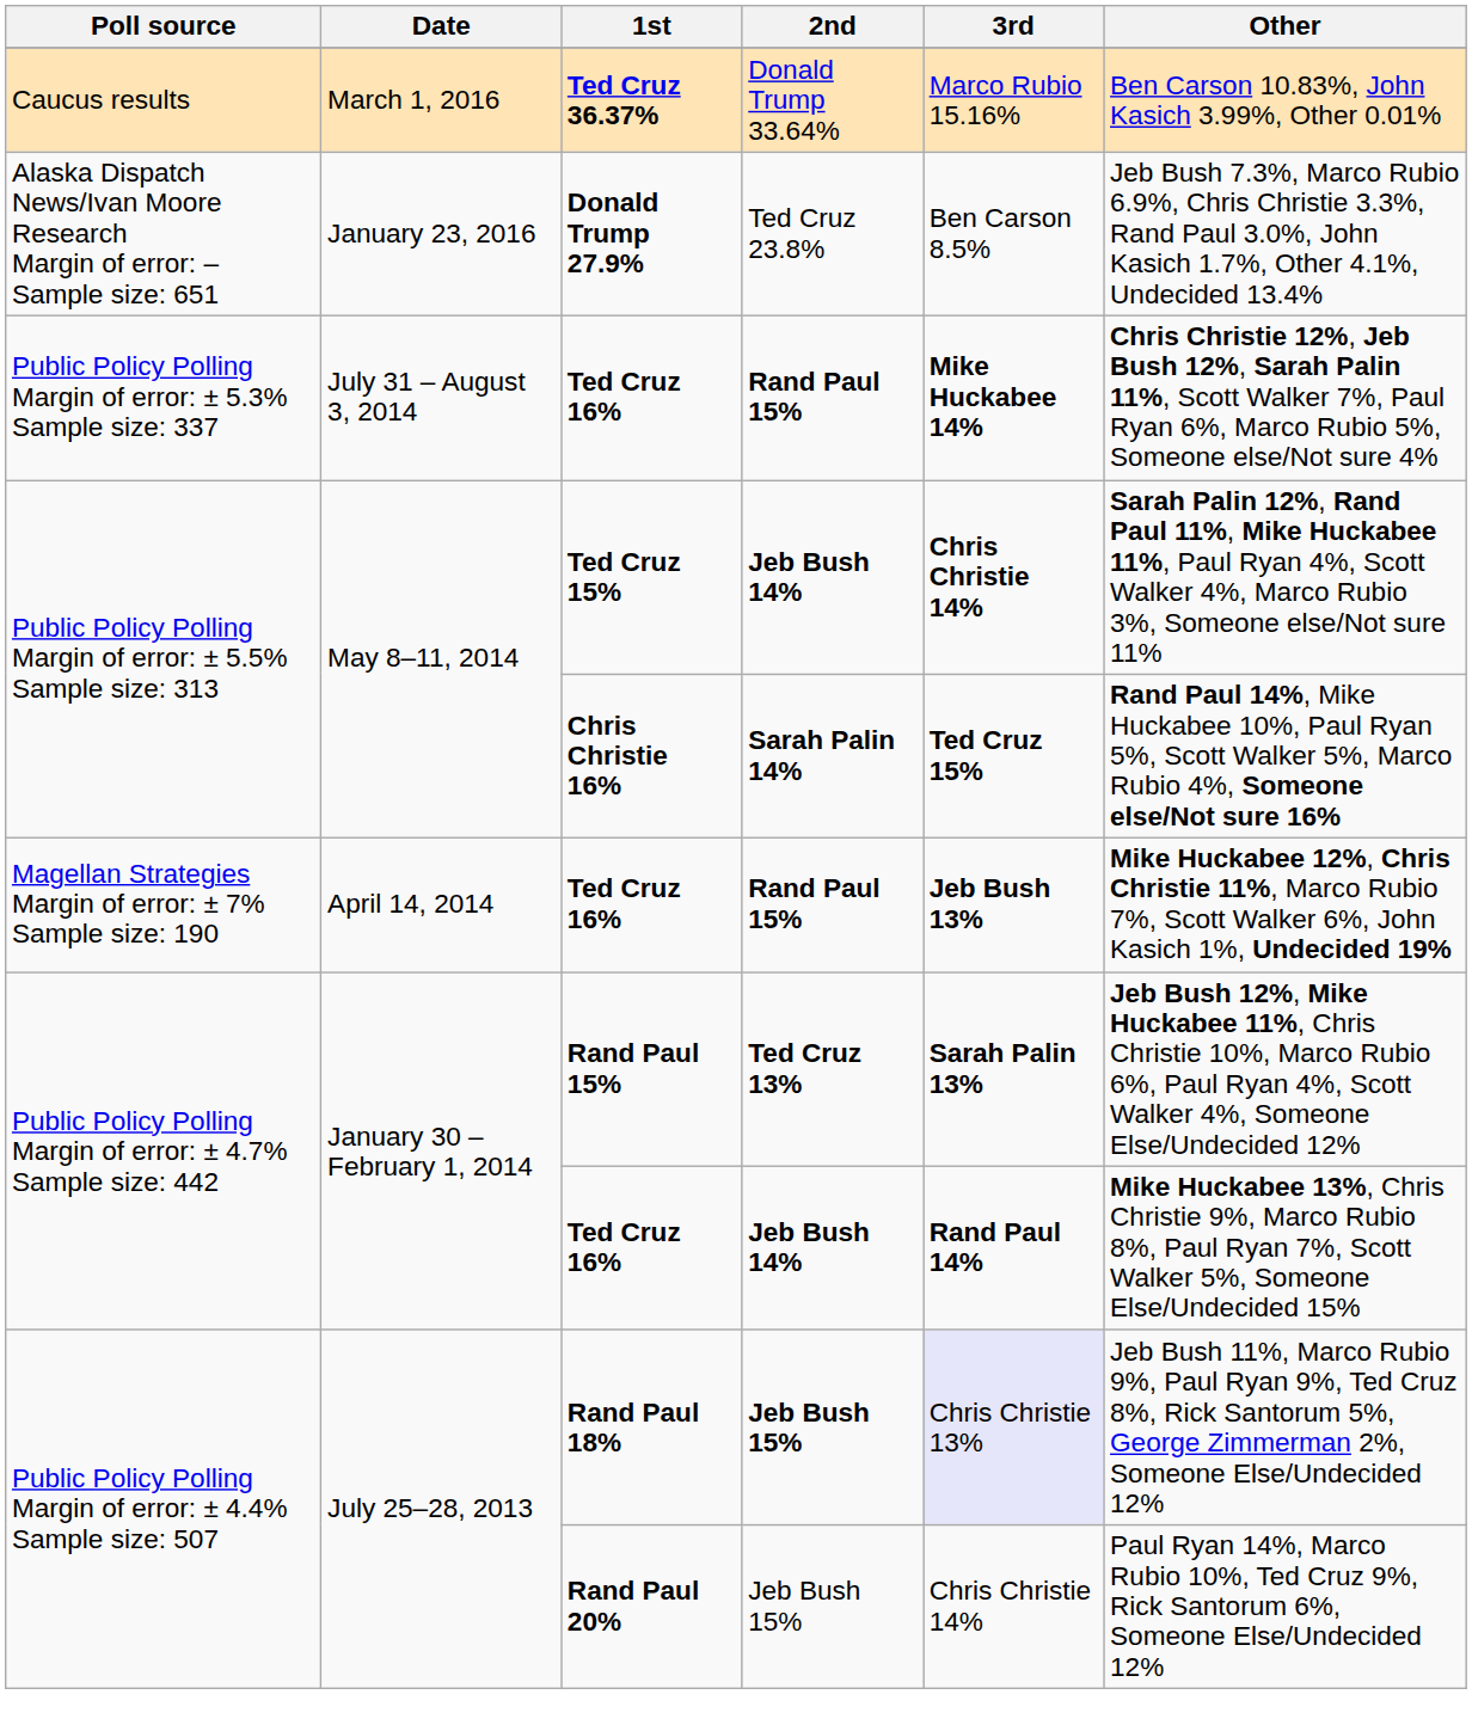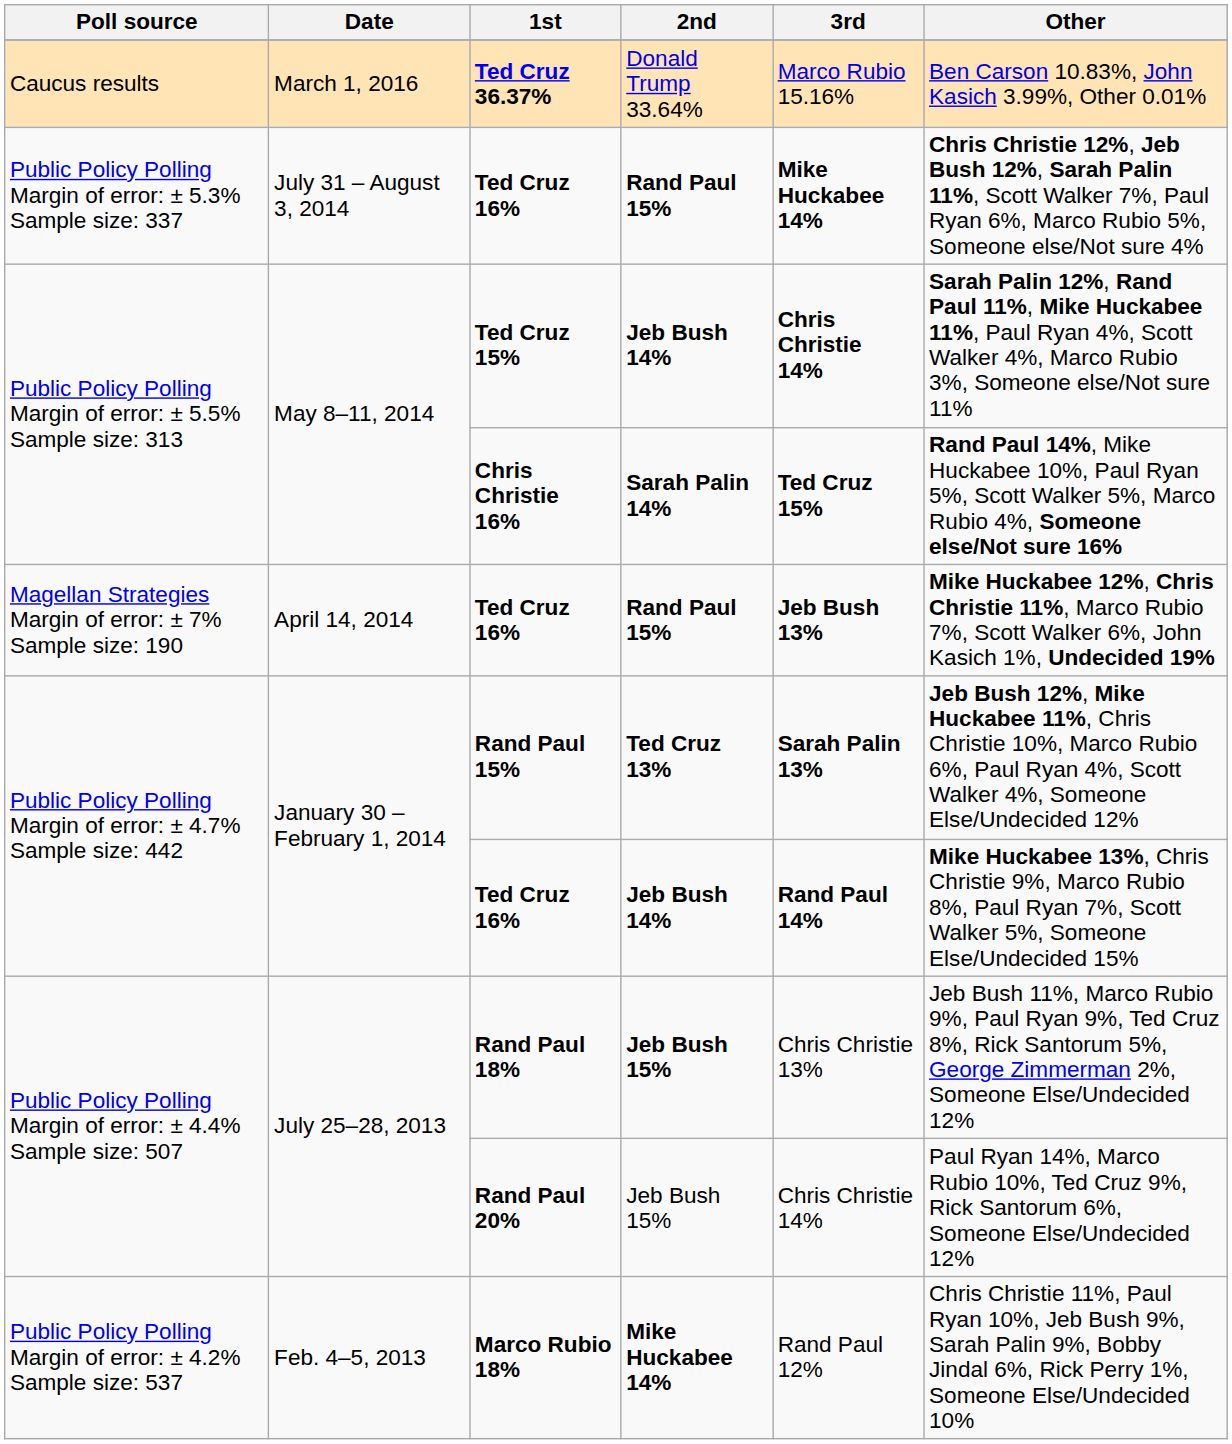 <table class="wikitable">
 <tr>
 <th style="width:180px;">Poll source</th>
 <th style="width:135px;">Date</th>
 <th style="width:100px;">1st</th>
 <th style="width:100px;">2nd</th>
 <th style="width:100px;">3rd</th>
 <th>Other</th>
 </tr>
 <tr>
 </tr>
 <tr style="background:Moccasin;">
 <td>Caucus results</td>
 <td>March 1, 2016</td>
 <td><strong><a href='#'>Ted Cruz</a> 36.37%</strong></td>
 <td><a href='#'>Donald Trump</a> 33.64%</td>
 <td><a href='#'>Marco Rubio</a> 15.16%</td>
 <td><a href='#'>Ben Carson</a> 10.83%, <a href='#'>John Kasich</a> 3.99%, Other 0.01%</td>
-</tr>
-<tr>
-<td>Alaska Dispatch News/Ivan Moore Research<br>Margin of error: –<br>Sample size: 651</td>
-<td>January 23, 2016</td>
-<td><strong>Donald Trump<br>27.9%</strong></td>
-<td>Ted Cruz<br>23.8%</td>
-<td>Ben Carson<br>8.5%</td>
-<td>Jeb Bush 7.3%, Marco Rubio 6.9%, Chris Christie 3.3%, Rand Paul 3.0%, John Kasich 1.7%, Other 4.1%, Undecided 13.4%</td>
 </tr>
 <tr>
 <td><a href='#'>Public Policy Polling</a><br>Margin of error: ± 5.3%<br>Sample size: 337</td>
 <td>July 31 – August 3, 2014</td>
 <td><strong>Ted Cruz<br>16%</strong></td>
 <td><strong>Rand Paul<br>15%</strong></td>
 <td><strong>Mike Huckabee<br>14%</strong></td>
 <td><span><strong>Chris Christie 12%</strong></span>, <span><strong>Jeb Bush 12%</strong></span>, <span><strong>Sarah Palin 11%</strong></span>, Scott Walker 7%, Paul Ryan 6%, Marco Rubio 5%, Someone else/Not sure 4%</td>
 </tr>
 <tr>
 <td rowspan="2"><a href='#'>Public Policy Polling</a><br>Margin of error: ± 5.5%<br>Sample size: 313</td>
 <td rowspan="2">May 8–11, 2014</td>
 <td><strong>Ted Cruz<br>15%</strong></td>
 <td><strong>Jeb Bush<br>14%</strong></td>
 <td><strong>Chris Christie<br>14%</strong></td>
 <td><span><strong>Sarah Palin 12%</strong></span>, <span><strong>Rand Paul 11%</strong></span>, <span><strong>Mike Huckabee 11%</strong></span>, Paul Ryan 4%, Scott Walker 4%, Marco Rubio 3%, Someone else/Not sure 11%</td>
 </tr>
 <tr>
 <td><strong>Chris Christie<br>16%</strong></td>
 <td><strong>Sarah Palin<br>14%</strong></td>
 <td><strong>Ted Cruz<br>15%</strong></td>
 <td><span><strong>Rand Paul 14%</strong></span>, Mike Huckabee 10%, Paul Ryan 5%, Scott Walker 5%, Marco Rubio 4%, <span><strong>Someone else/Not sure 16%</strong></span></td>
 </tr>
 <tr>
 <td><a href='#'>Magellan Strategies</a><br>Margin of error: ± 7%<br>Sample size: 190</td>
 <td>April 14, 2014</td>
 <td><strong>Ted Cruz<br>16%</strong></td>
 <td><strong>Rand Paul<br>15%</strong></td>
 <td><strong>Jeb Bush<br>13%</strong></td>
 <td><span><strong>Mike Huckabee 12%</strong></span>, <span><strong>Chris Christie 11%</strong></span>, Marco Rubio 7%, Scott Walker 6%, John Kasich 1%, <span><strong>Undecided 19%</strong></span></td>
 </tr>
 <tr>
 <td rowspan="2"><a href='#'>Public Policy Polling</a><br>Margin of error: ± 4.7%<br>Sample size: 442</td>
 <td rowspan="2">January 30 – February 1, 2014</td>
 <td><strong>Rand Paul<br>15%</strong></td>
 <td><strong>Ted Cruz<br>13%</strong></td>
 <td><strong>Sarah Palin<br>13%</strong></td>
 <td><span><strong>Jeb Bush 12%</strong></span>, <span><strong>Mike Huckabee 11%</strong></span>, Chris Christie 10%, Marco Rubio 6%, Paul Ryan 4%, Scott Walker 4%, Someone Else/Undecided 12%</td>
 </tr>
 <tr>
 <td><strong>Ted Cruz<br>16%</strong></td>
 <td><strong>Jeb Bush<br>14%</strong></td>
 <td><strong>Rand Paul<br>14%</strong></td>
 <td><span><strong>Mike Huckabee 13%</strong></span>, Chris Christie 9%, Marco Rubio 8%, Paul Ryan 7%, Scott Walker 5%, Someone Else/Undecided 15%</td>
 </tr>
 <tr>
 <td rowspan="2"><a href='#'>Public Policy Polling</a><br>Margin of error: ± 4.4%<br>Sample size: 507</td>
 <td rowspan="2">July 25–28, 2013</td>
 <td><strong>Rand Paul<br>18%</strong></td>
 <td><strong>Jeb Bush<br>15%</strong></td>
-<td style="background: lavender;">Chris Christie<br>13%</td>
+<td>Chris Christie<br>13%</td>
 <td>Jeb Bush 11%, Marco Rubio 9%, Paul Ryan 9%, Ted Cruz 8%, Rick Santorum 5%, <a href='#'>George Zimmerman</a> 2%, Someone Else/Undecided 12%</td>
 </tr>
 <tr>
 <td><strong>Rand Paul<br>20%</strong></td>
 <td>Jeb Bush<br>15%</td>
 <td>Chris Christie<br>14%</td>
 <td>Paul Ryan 14%, Marco Rubio 10%, Ted Cruz 9%, Rick Santorum 6%, Someone Else/Undecided 12%</td>
 </tr>
+<tr>
+<td><a href='#'>Public Policy Polling</a><br>Margin of error: ± 4.2%<br>Sample size: 537</td>
+<td>Feb. 4–5, 2013</td>
+<td><strong>Marco Rubio<br>18%</strong></td>
+<td><strong>Mike Huckabee<br>14%</strong></td>
+<td>Rand Paul<br>12%</td>
+<td>Chris Christie 11%, Paul Ryan 10%, Jeb Bush 9%, Sarah Palin 9%, Bobby Jindal 6%, Rick Perry 1%, Someone Else/Undecided 10%</td>
+</tr>
 </table>
